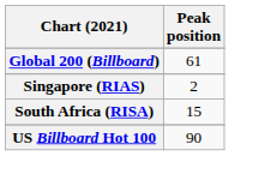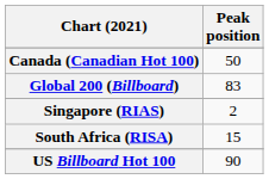 <table class="wikitable sortable plainrowheaders" style="text-align:center">
 <tr>
 <th>Chart (2021)</th>
 <th>Peak<br>position</th>
 </tr>
 <tr>
 </tr>
 <tr>
 </tr>
 <tr>
+<th scope="row">Canada (<a href='#'>Canadian Hot 100</a>)</th>
+<td>50</td>
+</tr>
+<tr>
 <th scope="row"><a href='#'>Global 200</a> (<em><a href='#'>Billboard</a></em>)</th>
-<td>61</td>
+<td>83</td>
 </tr>
 <tr>
 </tr>
 <tr>
 </tr>
 <tr>
 </tr>
 <tr>
 </tr>
 <tr>
 <th scope="row">Singapore (<a href='#'>RIAS</a>)</th>
 <td>2</td>
 </tr>
 <tr>
 <th scope="row">South Africa (<a href='#'>RISA</a>)</th>
 <td>15</td>
 </tr>
 <tr>
 </tr>
 <tr>
 </tr>
 <tr>
 </tr>
 <tr>
 <th scope="row">US <a href='#'><em>Billboard</em> Hot 100</a></th>
 <td>90</td>
 </tr>
 </table>
